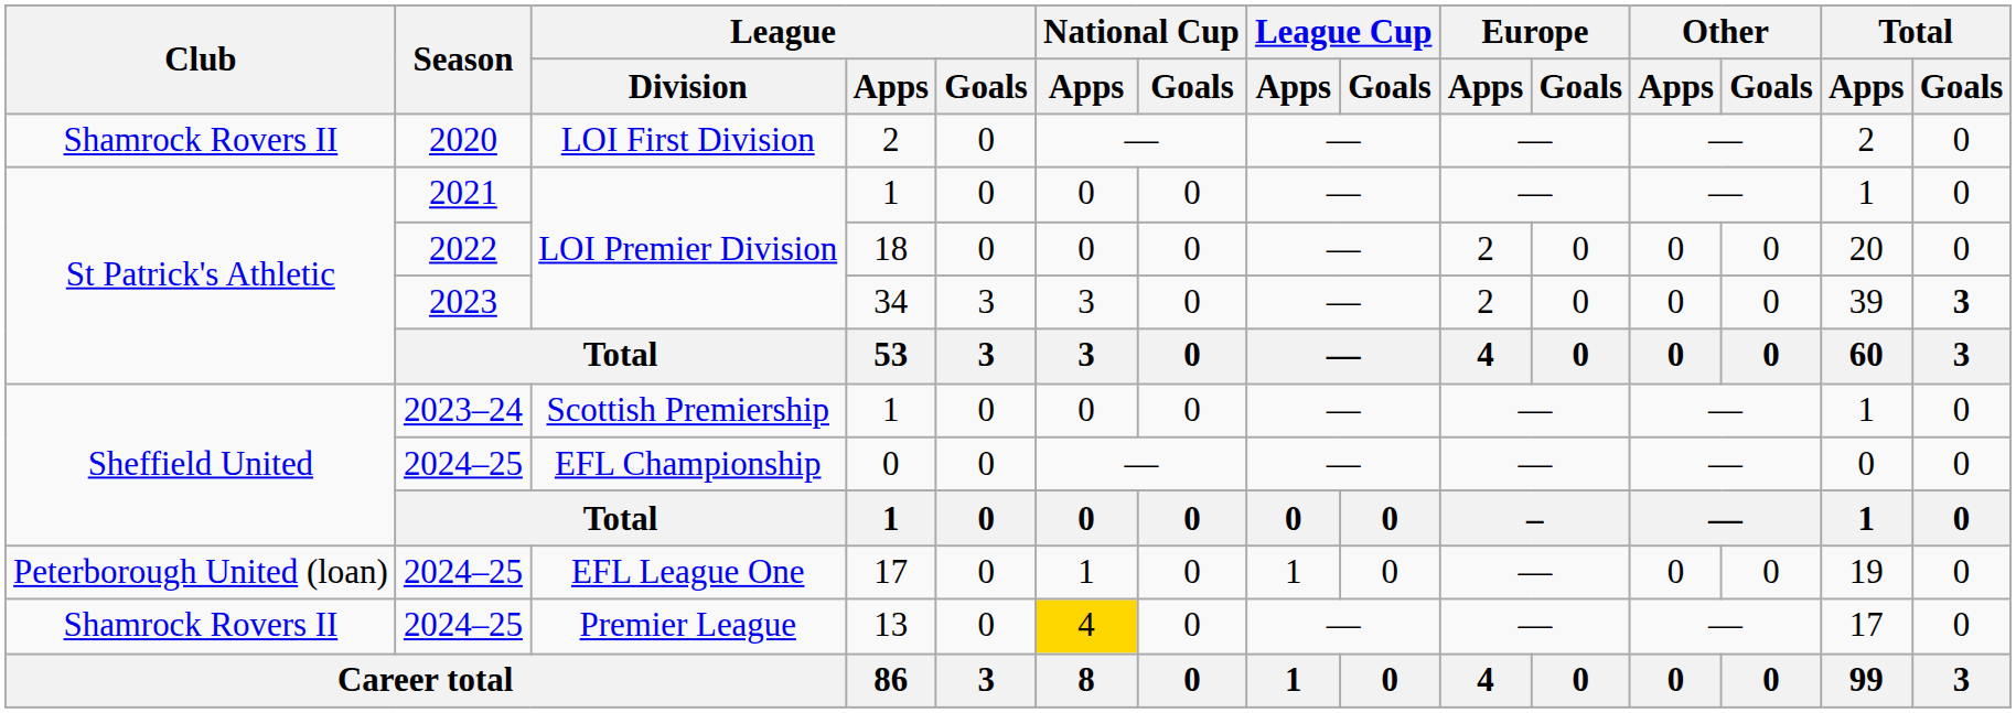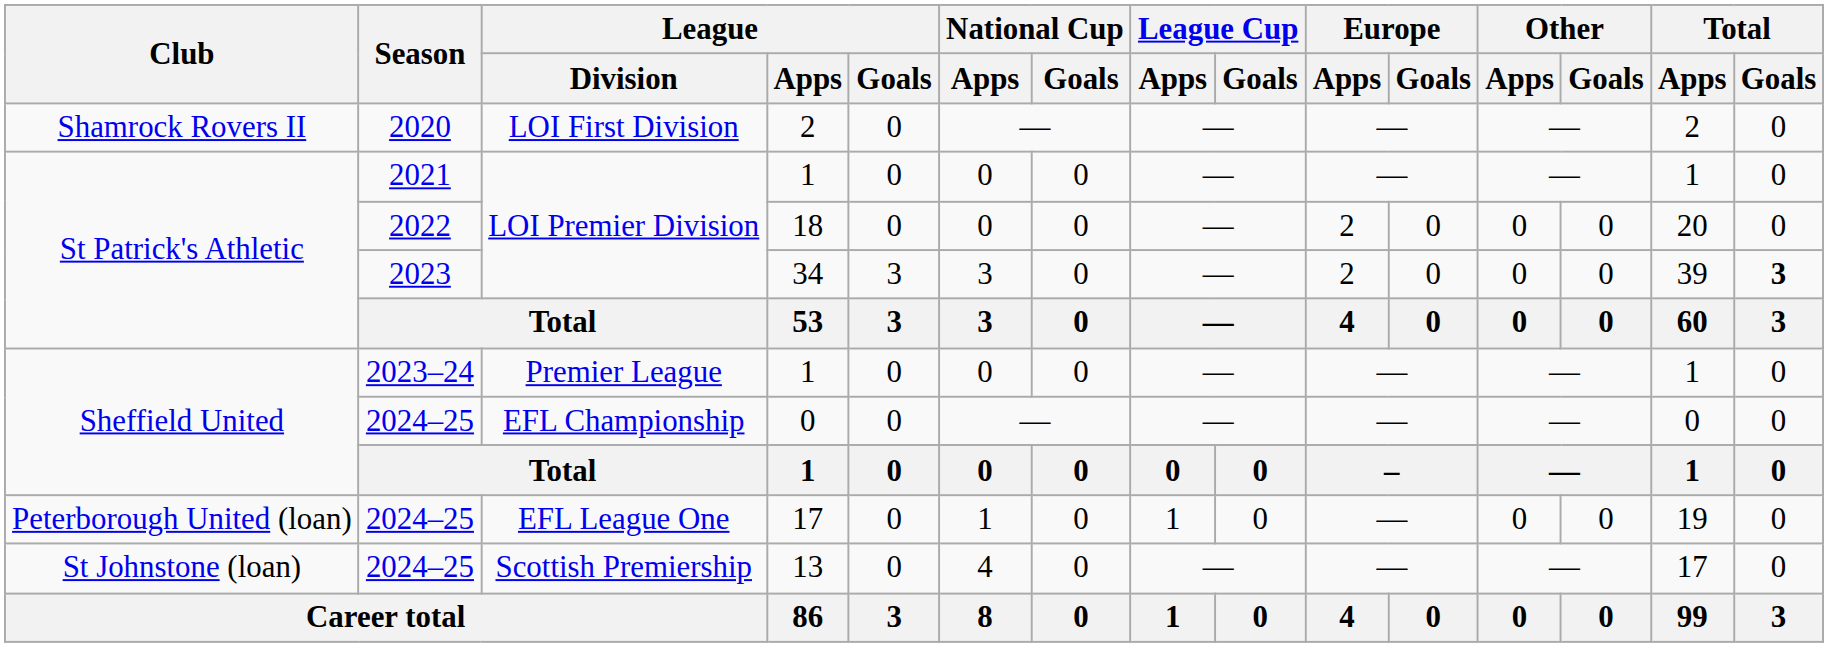 <table class="wikitable" style="text-align: center;">
 <tr>
 <th rowspan=2>Club</th>
 <th rowspan=2>Season</th>
 <th colspan=3>League</th>
 <th colspan=2>National Cup</th>
 <th colspan=2><a href='#'>League Cup</a></th>
 <th colspan=2>Europe</th>
 <th colspan=2>Other</th>
 <th colspan=2>Total</th>
 </tr>
 <tr>
 <th>Division</th>
 <th>Apps</th>
 <th>Goals</th>
 <th>Apps</th>
 <th>Goals</th>
 <th>Apps</th>
 <th>Goals</th>
 <th>Apps</th>
 <th>Goals</th>
 <th>Apps</th>
 <th>Goals</th>
 <th>Apps</th>
 <th>Goals</th>
 </tr>
 <tr>
 <td><a href='#'>Shamrock Rovers II</a></td>
 <td><a href='#'>2020</a></td>
 <td><a href='#'>LOI First Division</a></td>
 <td>2</td>
 <td>0</td>
 <td colspan="2">—</td>
 <td colspan="2">—</td>
 <td colspan="2">—</td>
 <td colspan="2">—</td>
 <td>2</td>
 <td>0</td>
 </tr>
 <tr>
 <td rowspan="4"><a href='#'>St Patrick's Athletic</a></td>
 <td><a href='#'>2021</a></td>
 <td rowspan="3"><a href='#'>LOI Premier Division</a></td>
 <td>1</td>
 <td>0</td>
 <td>0</td>
 <td>0</td>
 <td colspan="2">—</td>
 <td colspan="2">—</td>
 <td colspan="2">—</td>
 <td>1</td>
 <td>0</td>
 </tr>
 <tr>
 <td><a href='#'>2022</a></td>
 <td>18</td>
 <td>0</td>
 <td>0</td>
 <td>0</td>
 <td colspan="2">—</td>
 <td>2</td>
 <td>0</td>
 <td>0</td>
 <td>0</td>
 <td>20</td>
 <td>0</td>
 </tr>
 <tr>
 <td><a href='#'>2023</a></td>
 <td>34</td>
 <td>3</td>
 <td>3</td>
 <td>0</td>
 <td colspan="2">—</td>
 <td>2</td>
 <td>0</td>
 <td>0</td>
 <td>0</td>
 <td>39</td>
 <td><strong>3</strong></td>
 </tr>
 <tr>
 <th colspan="2">Total</th>
 <th>53</th>
 <th>3</th>
 <th>3</th>
 <th>0</th>
 <th colspan="2">—</th>
 <th>4</th>
 <th>0</th>
 <th>0</th>
 <th>0</th>
 <th>60</th>
 <th>3</th>
 </tr>
 <tr>
 <td rowspan="3"><a href='#'>Sheffield United</a></td>
 <td><a href='#'>2023–24</a></td>
-<td><a href='#'>Scottish Premiership</a></td>
+<td><a href='#'>Premier League</a></td>
 <td>1</td>
 <td>0</td>
 <td>0</td>
 <td>0</td>
 <td colspan="2">—</td>
 <td colspan="2">—</td>
 <td colspan="2">—</td>
 <td>1</td>
 <td>0</td>
 </tr>
 <tr>
 <td><a href='#'>2024–25</a></td>
 <td><a href='#'>EFL Championship</a></td>
 <td>0</td>
 <td>0</td>
 <td colspan="2">—</td>
 <td colspan="2">—</td>
 <td colspan="2">—</td>
 <td colspan="2">—</td>
 <td>0</td>
 <td>0</td>
 </tr>
 <tr>
 <th colspan="2">Total</th>
 <th>1</th>
 <th>0</th>
 <th>0</th>
 <th>0</th>
 <th>0</th>
 <th>0</th>
 <th colspan="2">–</th>
 <th colspan="2">—</th>
 <th>1</th>
 <th>0</th>
 </tr>
 <tr>
 <td><a href='#'>Peterborough United</a> (loan)</td>
 <td><a href='#'>2024–25</a></td>
 <td><a href='#'>EFL League One</a></td>
 <td>17</td>
 <td>0</td>
 <td>1</td>
 <td>0</td>
 <td>1</td>
 <td>0</td>
 <td colspan="2">—</td>
 <td>0</td>
 <td>0</td>
 <td>19</td>
 <td>0</td>
 </tr>
 <tr>
-<td><a href='#'>Shamrock Rovers II</a></td>
+<td><a href='#'>St Johnstone</a> (loan)</td>
 <td><a href='#'>2024–25</a></td>
-<td><a href='#'>Premier League</a></td>
+<td><a href='#'>Scottish Premiership</a></td>
 <td>13</td>
 <td>0</td>
-<td style="background: gold;">4</td>
+<td>4</td>
 <td>0</td>
 <td colspan="2">—</td>
 <td colspan="2">—</td>
 <td colspan="2">—</td>
 <td>17</td>
 <td>0</td>
 </tr>
 <tr>
 <th colspan=3>Career total</th>
 <th>86</th>
 <th>3</th>
 <th>8</th>
 <th>0</th>
 <th>1</th>
 <th>0</th>
 <th>4</th>
 <th>0</th>
 <th>0</th>
 <th>0</th>
 <th>99</th>
 <th>3</th>
 </tr>
 </table>
